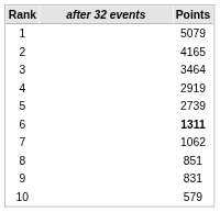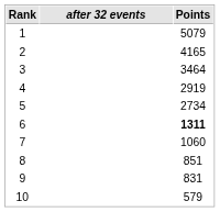 <table cellspacing="1" cellpadding="3" style="border:1px solid #AAAAAA;font-size:86%">
 <tr bgcolor="#E4E4E4">
 <th style="border-bottom:1px solid #AAAAAA" width=10>Rank</th>
 <th style="border-bottom:1px solid #AAAAAA" width=155><em>after 32 events</em></th>
 <th style="border-bottom:1px solid #AAAAAA" width=40>Points</th>
 </tr>
 <tr>
 <td align=center>1</td>
 <td></td>
 <td align=center>5079</td>
 </tr>
 <tr>
 <td align=center>2</td>
 <td></td>
 <td align=center>4165</td>
 </tr>
 <tr>
 <td align=center>3</td>
 <td></td>
 <td align=center>3464</td>
 </tr>
 <tr>
 <td align=center>4</td>
 <td></td>
 <td align=center>2919</td>
 </tr>
 <tr>
 <td align=center>5</td>
 <td></td>
-<td align=center>2739</td>
+<td align=center>2734</td>
 </tr>
 <tr>
 <td align=center>6</td>
 <td></td>
 <td align=center><strong>1311</strong></td>
 </tr>
 <tr>
 <td align=center>7</td>
 <td></td>
-<td align=center>1062</td>
+<td align=center>1060</td>
 </tr>
 <tr>
 <td align=center>8</td>
 <td></td>
 <td align=center>851</td>
 </tr>
 <tr>
 <td align=center>9</td>
 <td></td>
 <td align=center>831</td>
 </tr>
 <tr>
 <td align=center>10</td>
 <td></td>
 <td align=center>579</td>
 </tr>
 </table>
